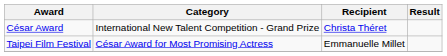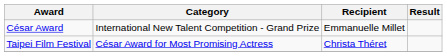 <table class="wikitable" style="width:auto;">
 <tr>
 <th>Award</th>
 <th>Category</th>
 <th>Recipient</th>
 <th>Result</th>
 </tr>
 <tr>
 <td><a href='#'>César Award</a></td>
 <td>International New Talent Competition - Grand Prize</td>
-<td><a href='#'>Christa Théret</a></td>
+<td>Emmanuelle Millet</td>
 <td></td>
 </tr>
 <tr>
 <td><a href='#'>Taipei Film Festival</a></td>
 <td><a href='#'>César Award for Most Promising Actress</a></td>
-<td>Emmanuelle Millet</td>
+<td><a href='#'>Christa Théret</a></td>
 <td></td>
 </tr>
 <tr>
 </tr>
 </table>
